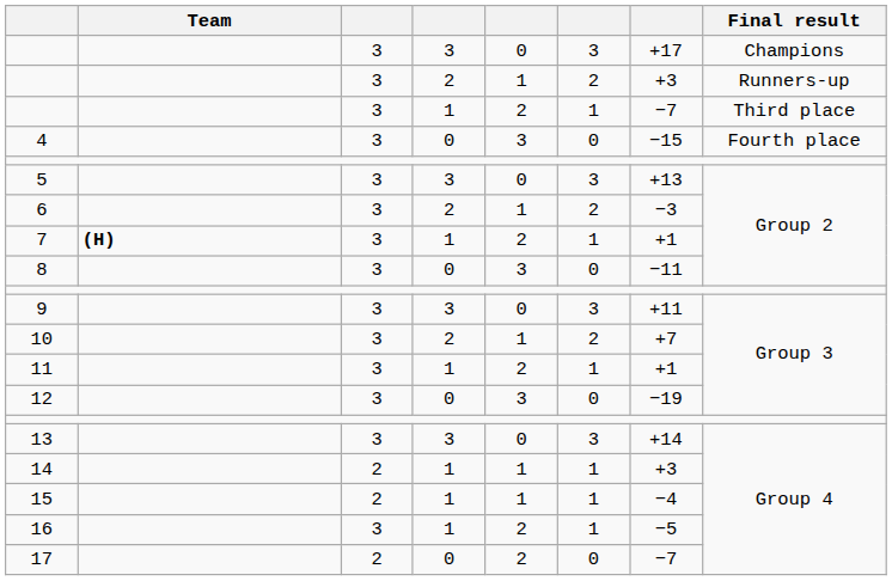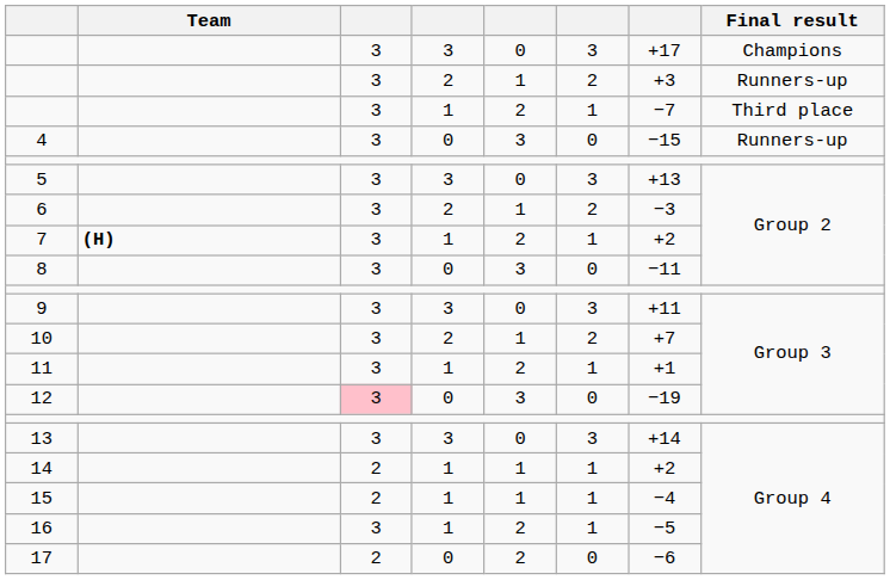 <table class="wikitable" style="text-align:center;" width="620">
 <tr>
 <th width="5.5%"></th>
 <th width="20%">Team</th>
 <th width="5.5%"></th>
 <th width="5.5%"></th>
 <th width="5.5%"></th>
 <th width="5.5%"></th>
 <th width="5.5%"></th>
 <th width="14%">Final result</th>
 </tr>
 <tr>
 <td></td>
 <td align="left"></td>
 <td>3</td>
 <td>3</td>
 <td>0</td>
 <td>3</td>
 <td>+17</td>
 <td>Champions</td>
 </tr>
 <tr>
 <td></td>
 <td align="left"></td>
 <td>3</td>
 <td>2</td>
 <td>1</td>
 <td>2</td>
 <td>+3</td>
 <td>Runners-up</td>
 </tr>
 <tr>
 <td></td>
 <td align="left"></td>
 <td>3</td>
 <td>1</td>
 <td>2</td>
 <td>1</td>
 <td>−7</td>
 <td>Third place</td>
 </tr>
 <tr>
 <td>4</td>
 <td align="left"></td>
 <td>3</td>
 <td>0</td>
 <td>3</td>
 <td>0</td>
 <td>−15</td>
-<td>Fourth place</td>
+<td>Runners-up</td>
 </tr>
 <tr>
 <td colspan="8"></td>
 </tr>
 <tr>
 <td>5</td>
 <td align="left"></td>
 <td>3</td>
 <td>3</td>
 <td>0</td>
 <td>3</td>
 <td>+13</td>
 <td rowspan="4">Group 2</td>
 </tr>
 <tr>
 <td>6</td>
 <td align="left"></td>
 <td>3</td>
 <td>2</td>
 <td>1</td>
 <td>2</td>
 <td>−3</td>
 </tr>
 <tr>
 <td>7</td>
 <td align="left"> <strong>(H)</strong></td>
 <td>3</td>
 <td>1</td>
 <td>2</td>
 <td>1</td>
-<td>+1</td>
+<td>+2</td>
 </tr>
 <tr>
 <td>8</td>
 <td align="left"></td>
 <td>3</td>
 <td>0</td>
 <td>3</td>
 <td>0</td>
 <td>−11</td>
 </tr>
 <tr>
 <td colspan="8"></td>
 </tr>
 <tr>
 <td>9</td>
 <td align="left"></td>
 <td>3</td>
 <td>3</td>
 <td>0</td>
 <td>3</td>
 <td>+11</td>
 <td rowspan="4">Group 3</td>
 </tr>
 <tr>
 <td>10</td>
 <td align="left"></td>
 <td>3</td>
 <td>2</td>
 <td>1</td>
 <td>2</td>
 <td>+7</td>
 </tr>
 <tr>
 <td>11</td>
 <td align="left"></td>
 <td>3</td>
 <td>1</td>
 <td>2</td>
 <td>1</td>
 <td>+1</td>
 </tr>
 <tr>
 <td>12</td>
 <td align="left"></td>
-<td>3</td>
+<td style="background: pink;">3</td>
 <td>0</td>
 <td>3</td>
 <td>0</td>
 <td>−19</td>
 </tr>
 <tr>
 <td colspan="8"></td>
 </tr>
 <tr>
 <td>13</td>
 <td align="left"></td>
 <td>3</td>
 <td>3</td>
 <td>0</td>
 <td>3</td>
 <td>+14</td>
 <td rowspan="5">Group 4</td>
 </tr>
 <tr>
 <td>14</td>
 <td align="left"></td>
 <td>2</td>
 <td>1</td>
 <td>1</td>
 <td>1</td>
-<td>+3</td>
+<td>+2</td>
 </tr>
 <tr>
 <td>15</td>
 <td align="left"></td>
 <td>2</td>
 <td>1</td>
 <td>1</td>
 <td>1</td>
 <td>−4</td>
 </tr>
 <tr>
 <td>16</td>
 <td align="left"></td>
 <td>3</td>
 <td>1</td>
 <td>2</td>
 <td>1</td>
 <td>−5</td>
 </tr>
 <tr>
 <td>17</td>
 <td align="left"></td>
 <td>2</td>
 <td>0</td>
 <td>2</td>
 <td>0</td>
-<td>−7</td>
+<td>−6</td>
 </tr>
 </table>
